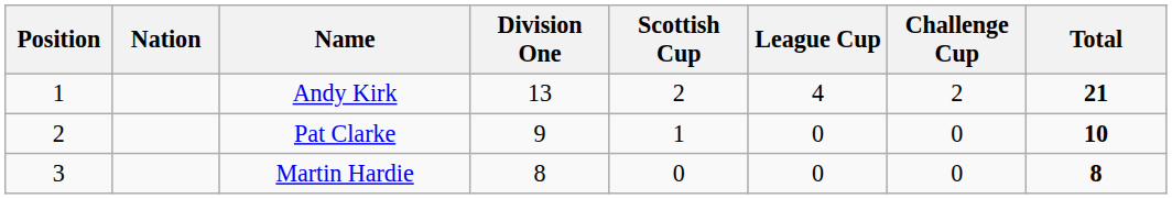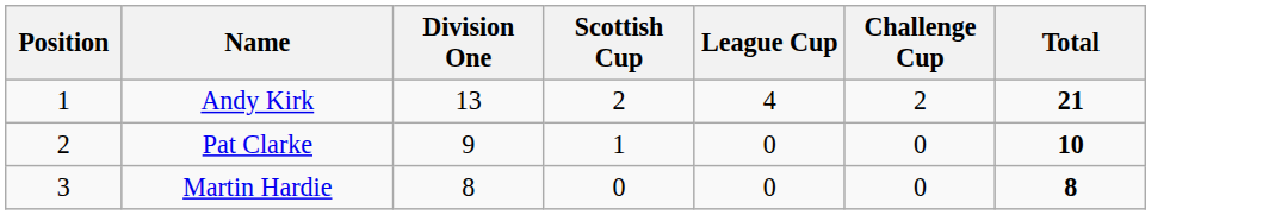 <table class="wikitable" style="font-size: 95%; text-align: center;">
 <tr>
 <th width=60>Position</th>
-<th width=60>Nation</th>
 <th width=150>Name</th>
 <th width=80>Division One</th>
 <th width=80>Scottish Cup</th>
 <th width=80>League Cup</th>
 <th width=80>Challenge Cup</th>
 <th width=80>Total</th>
 </tr>
 <tr>
 <td>1</td>
-<td></td>
 <td><a href='#'>Andy Kirk</a></td>
 <td>13</td>
 <td>2</td>
 <td>4</td>
 <td>2</td>
 <td><strong>21</strong></td>
 </tr>
 <tr>
 <td>2</td>
-<td></td>
 <td><a href='#'>Pat Clarke</a></td>
 <td>9</td>
 <td>1</td>
 <td>0</td>
 <td>0</td>
 <td><strong>10</strong></td>
 </tr>
 <tr>
 <td>3</td>
-<td></td>
 <td><a href='#'>Martin Hardie</a></td>
 <td>8</td>
 <td>0</td>
 <td>0</td>
 <td>0</td>
 <td><strong>8</strong></td>
 </tr>
 </table>
